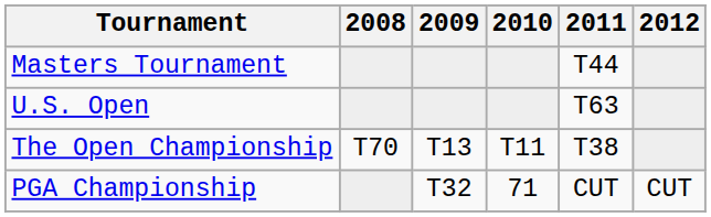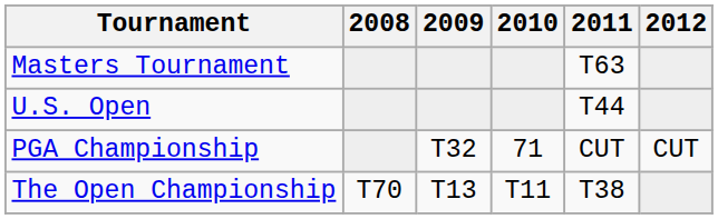 <table class="wikitable" style="font-size:95%;text-align:center;">
 <tr>
 <th>Tournament</th>
 <th>2008</th>
 <th>2009</th>
 <th>2010</th>
 <th>2011</th>
 <th>2012</th>
 </tr>
 <tr>
 <td align=left><a href='#'>Masters Tournament</a></td>
 <td style="background:#eeeeee;"></td>
 <td style="background:#eeeeee;"></td>
 <td style="background:#eeeeee;"></td>
-<td>T44</td>
+<td>T63</td>
 <td style="background:#eeeeee;"></td>
 </tr>
 <tr>
 <td align=left><a href='#'>U.S. Open</a></td>
 <td style="background:#eeeeee;"></td>
 <td style="background:#eeeeee;"></td>
 <td style="background:#eeeeee;"></td>
-<td>T63</td>
-<td style="background:#eeeeee;"></td>
-</tr>
-<tr>
-<td align=left><a href='#'>The Open Championship</a></td>
-<td>T70</td>
-<td>T13</td>
-<td>T11</td>
-<td>T38</td>
+<td>T44</td>
 <td style="background:#eeeeee;"></td>
 </tr>
 <tr>
 <td align=left><a href='#'>PGA Championship</a></td>
 <td style="background:#eeeeee;"></td>
 <td>T32</td>
 <td>71</td>
 <td>CUT</td>
 <td>CUT</td>
 </tr>
+<tr>
+<td align=left><a href='#'>The Open Championship</a></td>
+<td>T70</td>
+<td>T13</td>
+<td>T11</td>
+<td>T38</td>
+<td style="background:#eeeeee;"></td>
+</tr>
 </table>
